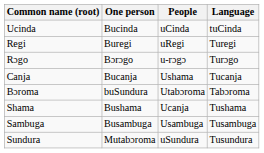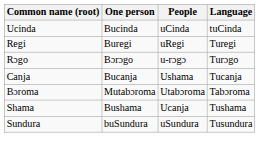 <table class="wikitable">
 <tr>
 <th>Common name (root)</th>
 <th>One person</th>
 <th>People</th>
 <th>Language</th>
 </tr>
 <tr>
 <td>Ucinda</td>
 <td>Bucinda</td>
 <td>uCinda</td>
 <td>tuCinda</td>
 </tr>
 <tr>
 <td>Regi</td>
 <td>Buregi</td>
 <td>uRegi</td>
 <td>Turegi</td>
 </tr>
 <tr>
 <td>Rɔgo</td>
 <td>Bɔrɔgo</td>
 <td>u-rɔgɔ</td>
 <td>Turɔgo</td>
 </tr>
 <tr>
 <td>Canja</td>
 <td>Bucanja</td>
 <td>Ushama</td>
 <td>Tucanja</td>
 </tr>
 <tr>
 <td>Bɔroma</td>
-<td>buSundura</td>
+<td>Mutabɔroma</td>
 <td>Utabɔroma</td>
 <td>Tabɔroma</td>
 </tr>
 <tr>
 <td>Shama</td>
 <td>Bushama</td>
 <td>Ucanja</td>
 <td>Tushama</td>
 </tr>
 <tr>
-<td>Sambuga</td>
-<td>Busambuga</td>
-<td>Usambuga</td>
-<td>Tusambuga</td>
-</tr>
-<tr>
 <td>Sundura</td>
-<td>Mutabɔroma</td>
+<td>buSundura</td>
 <td>uSundura</td>
 <td>Tusundura</td>
 </tr>
 </table>
